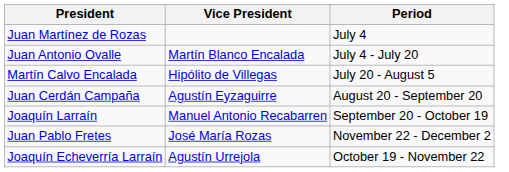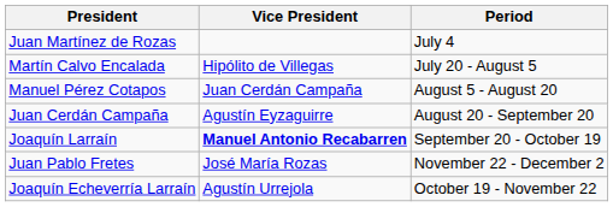 <table class="wikitable">
 <tr>
 <th>President</th>
 <th>Vice President</th>
 <th>Period</th>
 </tr>
 <tr>
 <td><a href='#'>Juan Martínez de Rozas</a></td>
 <td></td>
 <td>July 4</td>
 </tr>
 <tr>
-<td><a href='#'>Juan Antonio Ovalle</a></td>
-<td><a href='#'>Martín Blanco Encalada</a></td>
-<td>July 4 - July 20</td>
-</tr>
-<tr>
 <td><a href='#'>Martín Calvo Encalada</a></td>
 <td><a href='#'>Hipólito de Villegas</a></td>
 <td>July 20 - August 5</td>
+</tr>
+<tr>
+<td><a href='#'>Manuel Pérez Cotapos</a></td>
+<td><a href='#'>Juan Cerdán Campaña</a></td>
+<td>August 5 - August 20</td>
 </tr>
 <tr>
 <td><a href='#'>Juan Cerdán Campaña</a></td>
 <td><a href='#'>Agustín Eyzaguirre</a></td>
 <td>August 20 - September 20</td>
 </tr>
 <tr>
 <td><a href='#'>Joaquín Larraín</a></td>
-<td><a href='#'>Manuel Antonio Recabarren</a></td>
+<td><strong><a href='#'>Manuel Antonio Recabarren</a></strong></td>
 <td>September 20 - October 19</td>
 </tr>
 <tr>
 <td><a href='#'>Juan Pablo Fretes</a></td>
 <td><a href='#'>José María Rozas</a></td>
 <td>November 22 - December 2</td>
 </tr>
 <tr>
 <td><a href='#'>Joaquín Echeverría Larraín</a></td>
 <td><a href='#'>Agustín Urrejola</a></td>
 <td>October 19 - November 22</td>
 </tr>
 </table>
